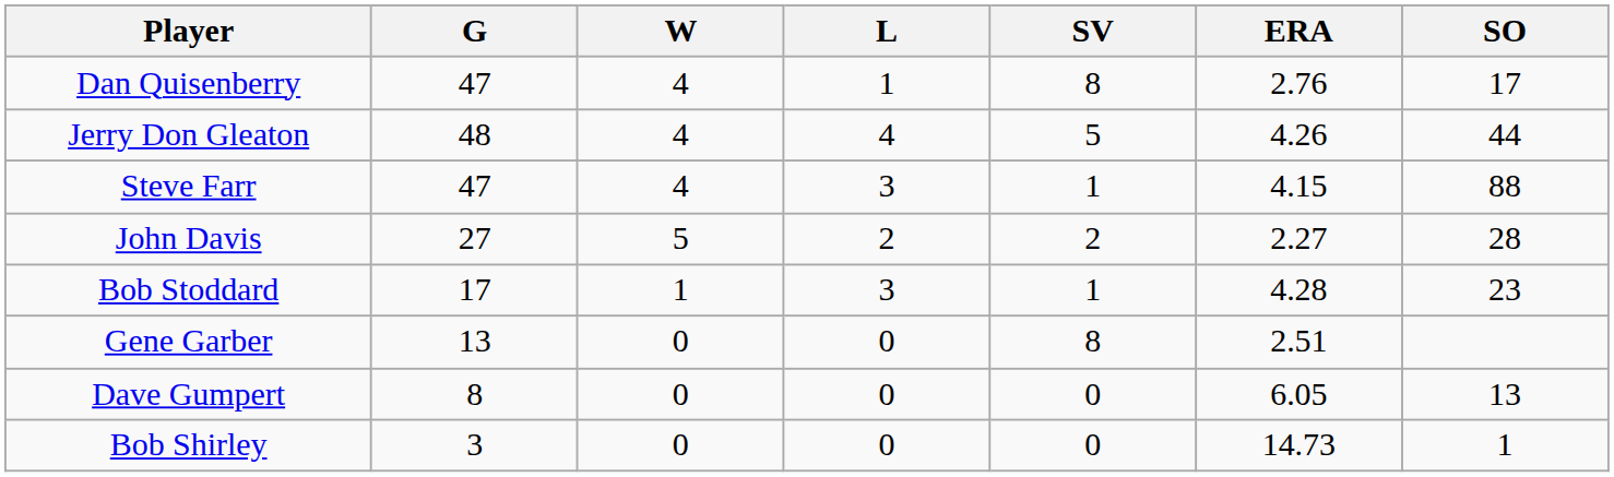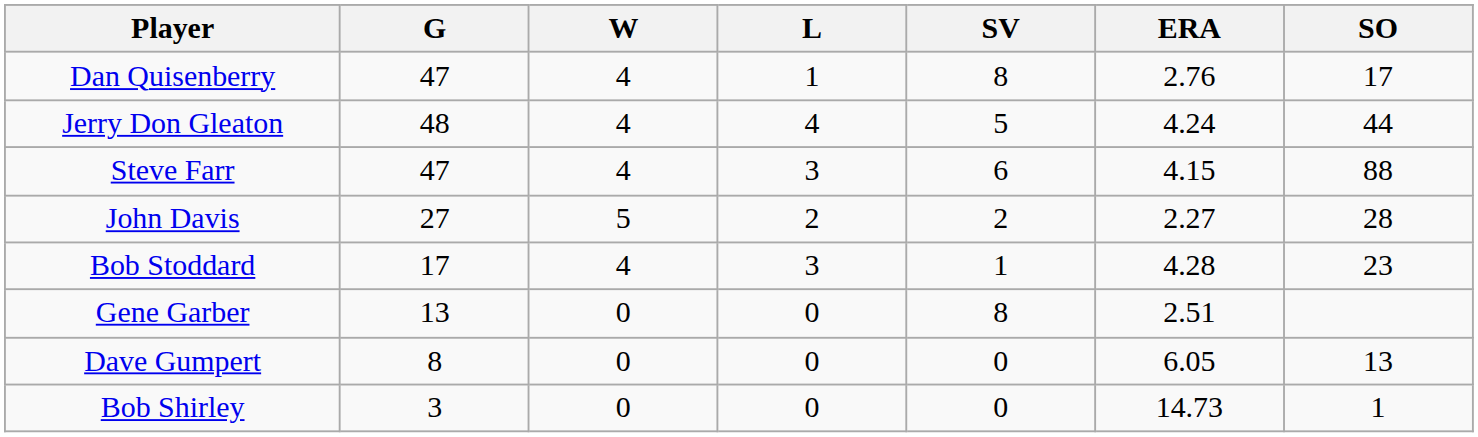 <table class="wikitable sortable">
 <tr>
 <th bgcolor="#DDDDFF" width="16%">Player</th>
 <th bgcolor="#DDDDFF" width="9%">G</th>
 <th bgcolor="#DDDDFF" width="9%">W</th>
 <th bgcolor="#DDDDFF" width="9%">L</th>
 <th bgcolor="#DDDDFF" width="9%">SV</th>
 <th bgcolor="#DDDDFF" width="9%">ERA</th>
 <th bgcolor="#DDDDFF" width="9%">SO</th>
 </tr>
 <tr align=center>
 <td><a href='#'>Dan Quisenberry</a></td>
 <td>47</td>
 <td>4</td>
 <td>1</td>
 <td>8</td>
 <td>2.76</td>
 <td>17</td>
 </tr>
 <tr align=center>
 <td><a href='#'>Jerry Don Gleaton</a></td>
 <td>48</td>
 <td>4</td>
 <td>4</td>
 <td>5</td>
-<td>4.26</td>
+<td>4.24</td>
 <td>44</td>
 </tr>
 <tr align=center>
 <td><a href='#'>Steve Farr</a></td>
 <td>47</td>
 <td>4</td>
 <td>3</td>
-<td>1</td>
+<td>6</td>
 <td>4.15</td>
 <td>88</td>
 </tr>
 <tr align=center>
 <td><a href='#'>John Davis</a></td>
 <td>27</td>
 <td>5</td>
 <td>2</td>
 <td>2</td>
 <td>2.27</td>
 <td>28</td>
 </tr>
 <tr align=center>
 <td><a href='#'>Bob Stoddard</a></td>
 <td>17</td>
-<td>1</td>
+<td>4</td>
 <td>3</td>
 <td>1</td>
 <td>4.28</td>
 <td>23</td>
 </tr>
 <tr align=center>
 <td><a href='#'>Gene Garber</a></td>
 <td>13</td>
 <td>0</td>
 <td>0</td>
 <td>8</td>
 <td>2.51</td>
 <td></td>
 </tr>
 <tr align=center>
 <td><a href='#'>Dave Gumpert</a></td>
 <td>8</td>
 <td>0</td>
 <td>0</td>
 <td>0</td>
 <td>6.05</td>
 <td>13</td>
 </tr>
 <tr align=center>
 <td><a href='#'>Bob Shirley</a></td>
 <td>3</td>
 <td>0</td>
 <td>0</td>
 <td>0</td>
 <td>14.73</td>
 <td>1</td>
 </tr>
 </table>
